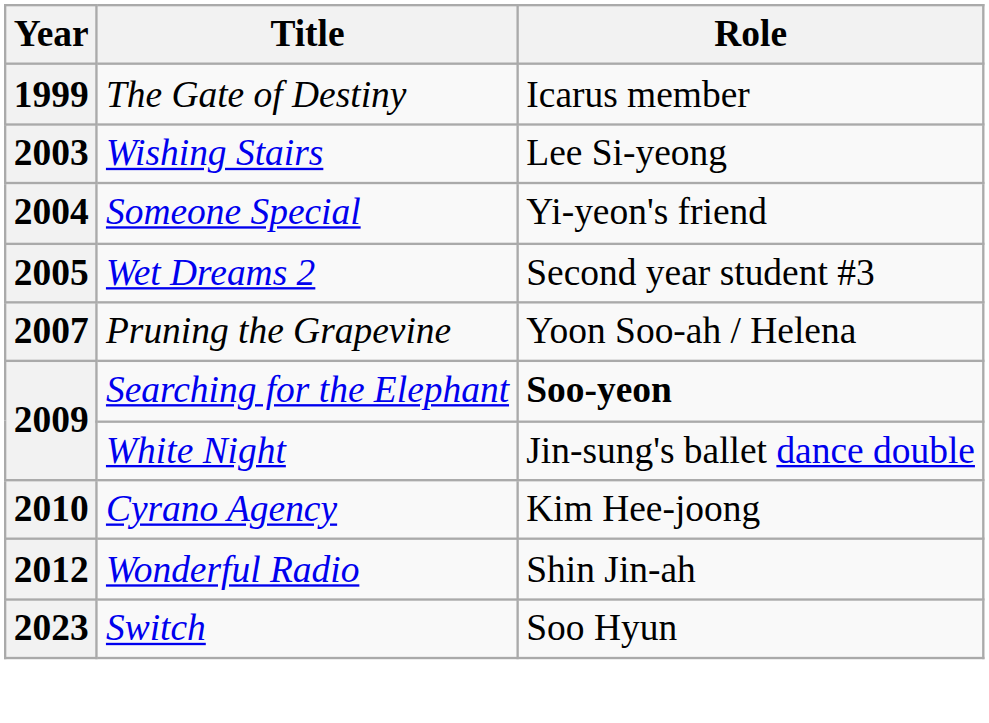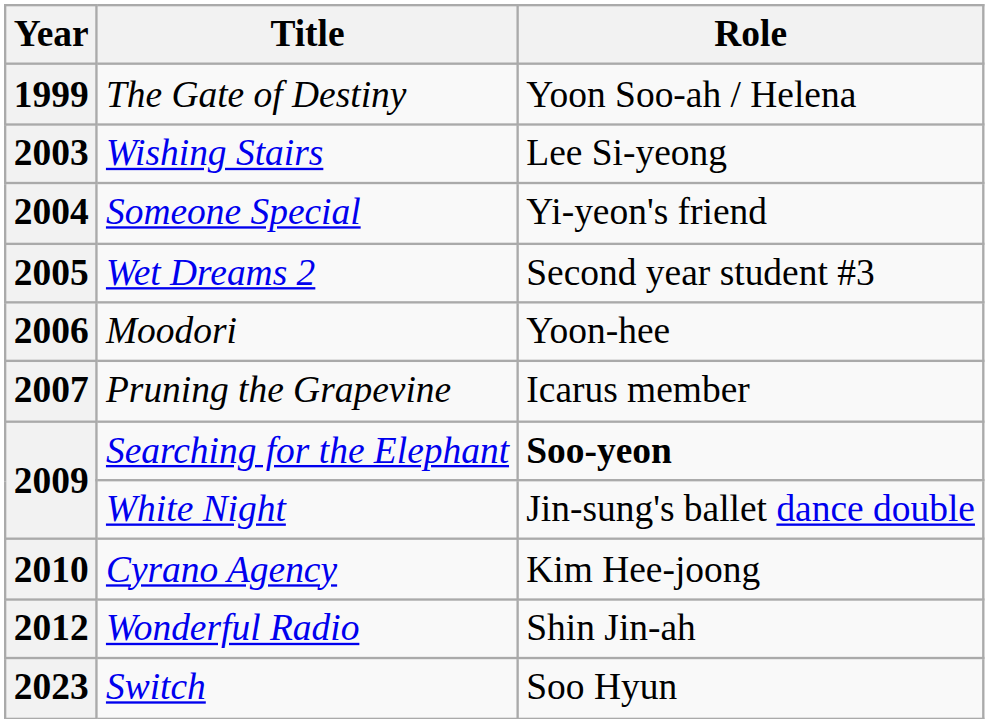 <table class="wikitable plainrowheaders sortable">
 <tr>
 <th>Year</th>
 <th>Title</th>
 <th>Role</th>
 </tr>
 <tr>
 <th scope="row">1999</th>
 <td><em>The Gate of Destiny</em></td>
-<td>Icarus member</td>
+<td>Yoon Soo-ah / Helena</td>
 </tr>
 <tr>
 <th scope="row">2003</th>
 <td><em><a href='#'>Wishing Stairs</a></em></td>
 <td>Lee Si-yeong</td>
 </tr>
 <tr>
 <th scope="row">2004</th>
 <td><em><a href='#'>Someone Special</a></em></td>
 <td>Yi-yeon's friend</td>
 </tr>
 <tr>
 <th scope="row">2005</th>
 <td><em><a href='#'>Wet Dreams 2</a></em></td>
 <td>Second year student #3 </td>
 </tr>
 <tr>
+<th scope="row">2006</th>
+<td><em>Moodori</em></td>
+<td>Yoon-hee</td>
+</tr>
+<tr>
 <th scope="row">2007</th>
 <td><em>Pruning the Grapevine</em></td>
-<td>Yoon Soo-ah / Helena</td>
+<td>Icarus member</td>
 </tr>
 <tr>
 <th scope="row" rowspan=2>2009</th>
 <td><em><a href='#'>Searching for the Elephant</a></em></td>
 <td><strong>Soo-yeon</strong></td>
 </tr>
 <tr>
 <td><em><a href='#'>White Night</a></em></td>
 <td>Jin-sung's ballet <a href='#'>dance double</a></td>
 </tr>
 <tr>
 <th scope="row">2010</th>
 <td><em><a href='#'>Cyrano Agency</a></em></td>
 <td>Kim Hee-joong</td>
 </tr>
 <tr>
 <th scope="row">2012</th>
 <td><em><a href='#'>Wonderful Radio</a></em></td>
 <td>Shin Jin-ah</td>
 </tr>
 <tr>
 <th scope="row">2023</th>
 <td><em><a href='#'>Switch</a></em></td>
 <td>Soo Hyun</td>
 </tr>
 </table>
